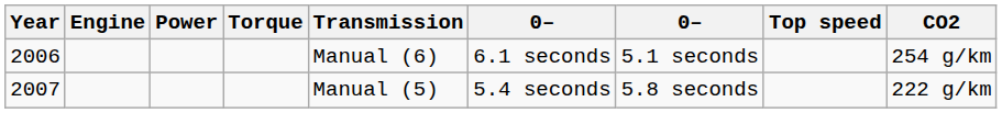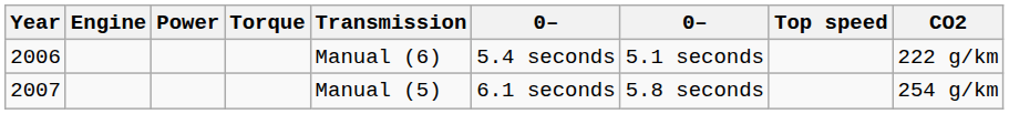 <table class=wikitable>
 <tr>
 <th>Year</th>
 <th>Engine</th>
 <th>Power</th>
 <th>Torque</th>
 <th>Transmission</th>
 <th>0–</th>
 <th>0–</th>
 <th>Top speed</th>
 <th>CO2</th>
 </tr>
 <tr>
 <td>2006</td>
 <td></td>
 <td></td>
 <td></td>
 <td>Manual (6)</td>
-<td>6.1 seconds</td>
+<td>5.4 seconds</td>
 <td>5.1 seconds</td>
 <td></td>
-<td>254 g/km</td>
+<td>222 g/km</td>
 </tr>
 <tr>
 <td>2007</td>
 <td></td>
 <td></td>
 <td></td>
 <td>Manual (5)</td>
-<td>5.4 seconds</td>
+<td>6.1 seconds</td>
 <td>5.8 seconds</td>
 <td></td>
-<td>222 g/km</td>
+<td>254 g/km</td>
 </tr>
 </table>
